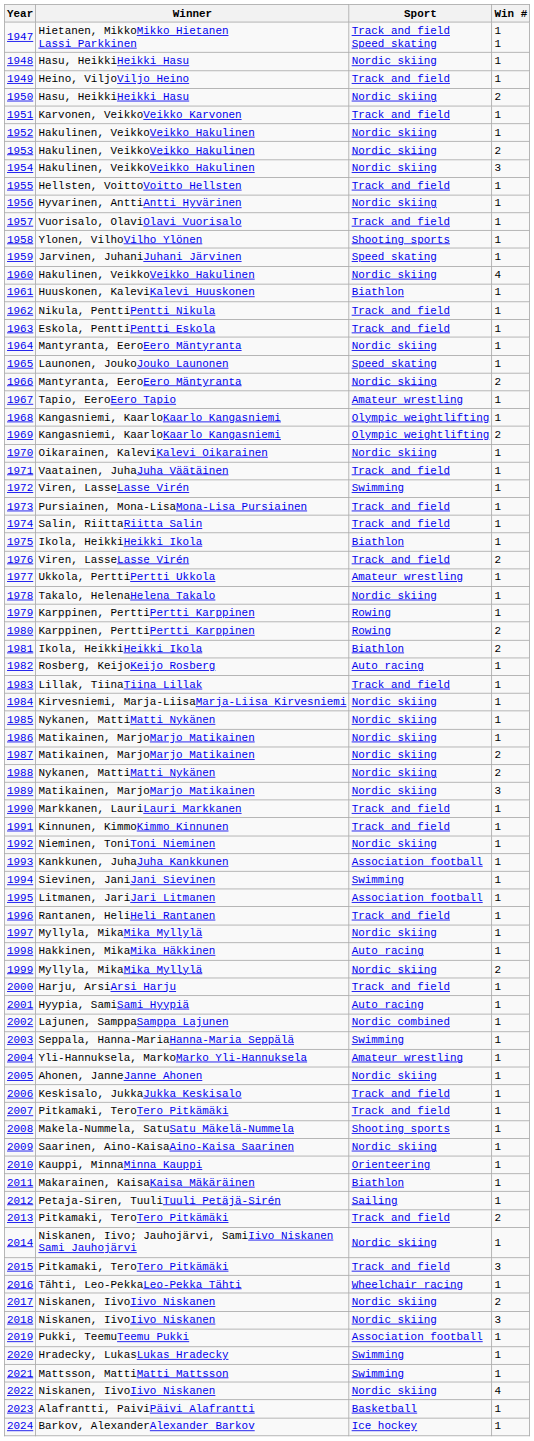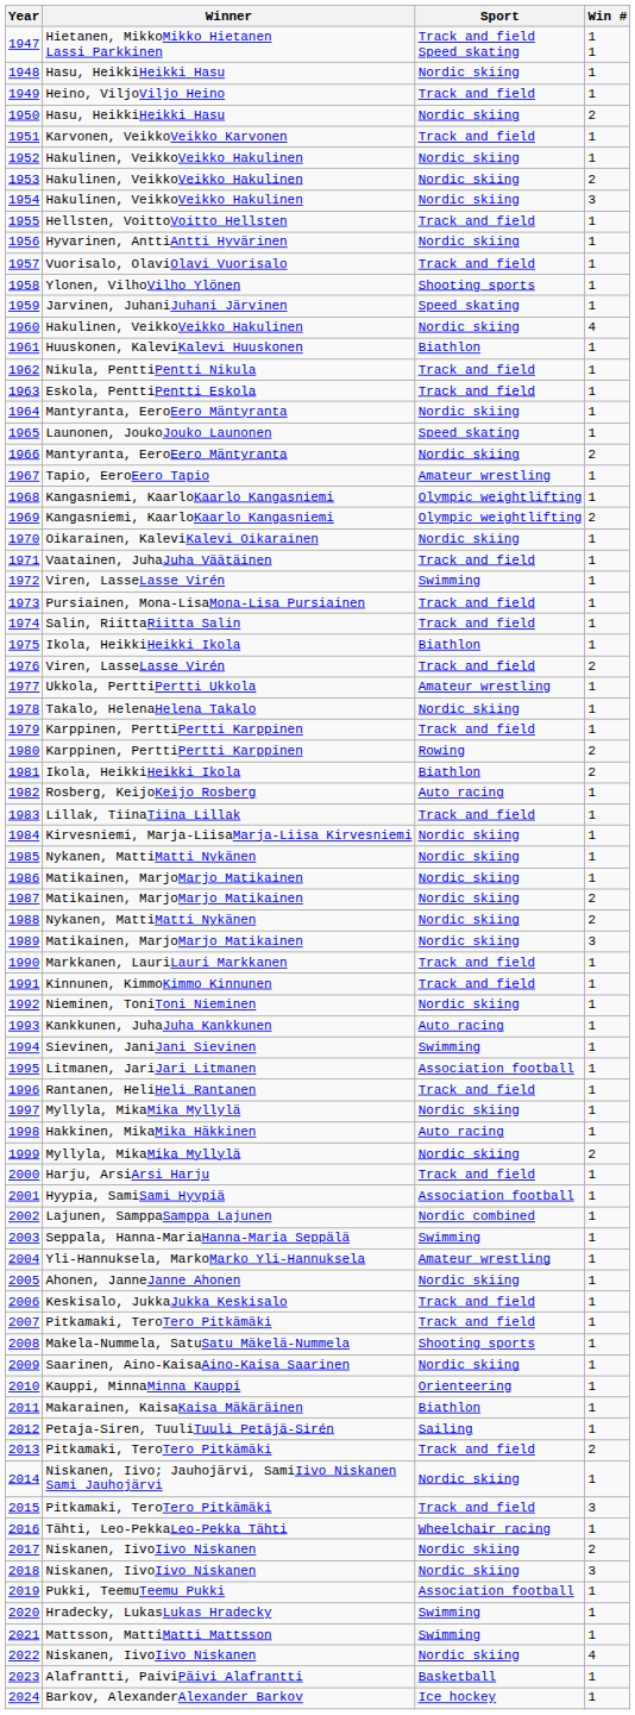 <table class="wikitable sortable">
 <tr>
 <th>Year</th>
 <th>Winner</th>
 <th>Sport</th>
 <th>Win #</th>
 </tr>
 <tr>
 <td><a href='#'>1947</a></td>
 <td><span>Hietanen, Mikko</span><a href='#'>Mikko Hietanen</a><br><a href='#'>Lassi Parkkinen</a></td>
 <td><a href='#'>Track and field</a><br><a href='#'>Speed skating</a></td>
 <td>1<br>1</td>
 </tr>
 <tr>
 <td><a href='#'>1948</a></td>
 <td><span>Hasu, Heikki</span><a href='#'>Heikki Hasu</a></td>
 <td><a href='#'>Nordic skiing</a></td>
 <td>1</td>
 </tr>
 <tr>
 <td><a href='#'>1949</a></td>
 <td><span>Heino, Viljo</span><a href='#'>Viljo Heino</a></td>
 <td><a href='#'>Track and field</a></td>
 <td>1</td>
 </tr>
 <tr>
 <td><a href='#'>1950</a></td>
 <td><span>Hasu, Heikki</span><a href='#'>Heikki Hasu</a></td>
 <td><a href='#'>Nordic skiing</a></td>
 <td>2</td>
 </tr>
 <tr>
 <td><a href='#'>1951</a></td>
 <td><span>Karvonen, Veikko</span><a href='#'>Veikko Karvonen</a></td>
 <td><a href='#'>Track and field</a></td>
 <td>1</td>
 </tr>
 <tr>
 <td><a href='#'>1952</a></td>
 <td><span>Hakulinen, Veikko</span><a href='#'>Veikko Hakulinen</a></td>
 <td><a href='#'>Nordic skiing</a></td>
 <td>1</td>
 </tr>
 <tr>
 <td><a href='#'>1953</a></td>
 <td><span>Hakulinen, Veikko</span><a href='#'>Veikko Hakulinen</a></td>
 <td><a href='#'>Nordic skiing</a></td>
 <td>2</td>
 </tr>
 <tr>
 <td><a href='#'>1954</a></td>
 <td><span>Hakulinen, Veikko</span><a href='#'>Veikko Hakulinen</a></td>
 <td><a href='#'>Nordic skiing</a></td>
 <td>3</td>
 </tr>
 <tr>
 <td><a href='#'>1955</a></td>
 <td><span>Hellsten, Voitto</span><a href='#'>Voitto Hellsten</a></td>
 <td><a href='#'>Track and field</a></td>
 <td>1</td>
 </tr>
 <tr>
 <td><a href='#'>1956</a></td>
 <td><span>Hyvarinen, Antti</span><a href='#'>Antti Hyvärinen</a></td>
 <td><a href='#'>Nordic skiing</a></td>
 <td>1</td>
 </tr>
 <tr>
 <td><a href='#'>1957</a></td>
 <td><span>Vuorisalo, Olavi</span><a href='#'>Olavi Vuorisalo</a></td>
 <td><a href='#'>Track and field</a></td>
 <td>1</td>
 </tr>
 <tr>
 <td><a href='#'>1958</a></td>
 <td><span>Ylonen, Vilho</span><a href='#'>Vilho Ylönen</a></td>
 <td><a href='#'>Shooting sports</a></td>
 <td>1</td>
 </tr>
 <tr>
 <td><a href='#'>1959</a></td>
 <td><span>Jarvinen, Juhani</span><a href='#'>Juhani Järvinen</a></td>
 <td><a href='#'>Speed skating</a></td>
 <td>1</td>
 </tr>
 <tr>
 <td><a href='#'>1960</a></td>
 <td><span>Hakulinen, Veikko</span><a href='#'>Veikko Hakulinen</a></td>
 <td><a href='#'>Nordic skiing</a></td>
 <td>4</td>
 </tr>
 <tr>
 <td><a href='#'>1961</a></td>
 <td><span>Huuskonen, Kalevi</span><a href='#'>Kalevi Huuskonen</a></td>
 <td><a href='#'>Biathlon</a></td>
 <td>1</td>
 </tr>
 <tr>
 <td><a href='#'>1962</a></td>
 <td><span>Nikula, Pentti</span><a href='#'>Pentti Nikula</a></td>
 <td><a href='#'>Track and field</a></td>
 <td>1</td>
 </tr>
 <tr>
 <td><a href='#'>1963</a></td>
 <td><span>Eskola, Pentti</span><a href='#'>Pentti Eskola</a></td>
 <td><a href='#'>Track and field</a></td>
 <td>1</td>
 </tr>
 <tr>
 <td><a href='#'>1964</a></td>
 <td><span>Mantyranta, Eero</span><a href='#'>Eero Mäntyranta</a></td>
 <td><a href='#'>Nordic skiing</a></td>
 <td>1</td>
 </tr>
 <tr>
 <td><a href='#'>1965</a></td>
 <td><span>Launonen, Jouko</span><a href='#'>Jouko Launonen</a></td>
 <td><a href='#'>Speed skating</a></td>
 <td>1</td>
 </tr>
 <tr>
 <td><a href='#'>1966</a></td>
 <td><span>Mantyranta, Eero</span><a href='#'>Eero Mäntyranta</a></td>
 <td><a href='#'>Nordic skiing</a></td>
 <td>2</td>
 </tr>
 <tr>
 <td><a href='#'>1967</a></td>
 <td><span>Tapio, Eero</span><a href='#'>Eero Tapio</a></td>
 <td><a href='#'>Amateur wrestling</a></td>
 <td>1</td>
 </tr>
 <tr>
 <td><a href='#'>1968</a></td>
 <td><span>Kangasniemi, Kaarlo</span><a href='#'>Kaarlo Kangasniemi</a></td>
 <td><a href='#'>Olympic weightlifting</a></td>
 <td>1</td>
 </tr>
 <tr>
 <td><a href='#'>1969</a></td>
 <td><span>Kangasniemi, Kaarlo</span><a href='#'>Kaarlo Kangasniemi</a></td>
 <td><a href='#'>Olympic weightlifting</a></td>
 <td>2</td>
 </tr>
 <tr>
 <td><a href='#'>1970</a></td>
 <td><span>Oikarainen, Kalevi</span><a href='#'>Kalevi Oikarainen</a></td>
 <td><a href='#'>Nordic skiing</a></td>
 <td>1</td>
 </tr>
 <tr>
 <td><a href='#'>1971</a></td>
 <td><span>Vaatainen, Juha</span><a href='#'>Juha Väätäinen</a></td>
 <td><a href='#'>Track and field</a></td>
 <td>1</td>
 </tr>
 <tr>
 <td><a href='#'>1972</a></td>
 <td><span>Viren, Lasse</span><a href='#'>Lasse Virén</a></td>
 <td><a href='#'>Swimming</a></td>
 <td>1</td>
 </tr>
 <tr>
 <td><a href='#'>1973</a></td>
 <td><span>Pursiainen, Mona-Lisa</span><a href='#'>Mona-Lisa Pursiainen</a></td>
 <td><a href='#'>Track and field</a></td>
 <td>1</td>
 </tr>
 <tr>
 <td><a href='#'>1974</a></td>
 <td><span>Salin, Riitta</span><a href='#'>Riitta Salin</a></td>
 <td><a href='#'>Track and field</a></td>
 <td>1</td>
 </tr>
 <tr>
 <td><a href='#'>1975</a></td>
 <td><span>Ikola, Heikki</span><a href='#'>Heikki Ikola</a></td>
 <td><a href='#'>Biathlon</a></td>
 <td>1</td>
 </tr>
 <tr>
 <td><a href='#'>1976</a></td>
 <td><span>Viren, Lasse</span><a href='#'>Lasse Virén</a></td>
 <td><a href='#'>Track and field</a></td>
 <td>2</td>
 </tr>
 <tr>
 <td><a href='#'>1977</a></td>
 <td><span>Ukkola, Pertti</span><a href='#'>Pertti Ukkola</a></td>
 <td><a href='#'>Amateur wrestling</a></td>
 <td>1</td>
 </tr>
 <tr>
 <td><a href='#'>1978</a></td>
 <td><span>Takalo, Helena</span><a href='#'>Helena Takalo</a></td>
 <td><a href='#'>Nordic skiing</a></td>
 <td>1</td>
 </tr>
 <tr>
 <td><a href='#'>1979</a></td>
 <td><span>Karppinen, Pertti</span><a href='#'>Pertti Karppinen</a></td>
-<td><a href='#'>Rowing</a></td>
+<td><a href='#'>Track and field</a></td>
 <td>1</td>
 </tr>
 <tr>
 <td><a href='#'>1980</a></td>
 <td><span>Karppinen, Pertti</span><a href='#'>Pertti Karppinen</a></td>
 <td><a href='#'>Rowing</a></td>
 <td>2</td>
 </tr>
 <tr>
 <td><a href='#'>1981</a></td>
 <td><span>Ikola, Heikki</span><a href='#'>Heikki Ikola</a></td>
 <td><a href='#'>Biathlon</a></td>
 <td>2</td>
 </tr>
 <tr>
 <td><a href='#'>1982</a></td>
 <td><span>Rosberg, Keijo</span><a href='#'>Keijo Rosberg</a></td>
 <td><a href='#'>Auto racing</a></td>
 <td>1</td>
 </tr>
 <tr>
 <td><a href='#'>1983</a></td>
 <td><span>Lillak, Tiina</span><a href='#'>Tiina Lillak</a></td>
 <td><a href='#'>Track and field</a></td>
 <td>1</td>
 </tr>
 <tr>
 <td><a href='#'>1984</a></td>
 <td><span>Kirvesniemi, Marja-Liisa</span><a href='#'>Marja-Liisa Kirvesniemi</a></td>
 <td><a href='#'>Nordic skiing</a></td>
 <td>1</td>
 </tr>
 <tr>
 <td><a href='#'>1985</a></td>
 <td><span>Nykanen, Matti</span><a href='#'>Matti Nykänen</a></td>
 <td><a href='#'>Nordic skiing</a></td>
 <td>1</td>
 </tr>
 <tr>
 <td><a href='#'>1986</a></td>
 <td><span>Matikainen, Marjo</span><a href='#'>Marjo Matikainen</a></td>
 <td><a href='#'>Nordic skiing</a></td>
 <td>1</td>
 </tr>
 <tr>
 <td><a href='#'>1987</a></td>
 <td><span>Matikainen, Marjo</span><a href='#'>Marjo Matikainen</a></td>
 <td><a href='#'>Nordic skiing</a></td>
 <td>2</td>
 </tr>
 <tr>
 <td><a href='#'>1988</a></td>
 <td><span>Nykanen, Matti</span><a href='#'>Matti Nykänen</a></td>
 <td><a href='#'>Nordic skiing</a></td>
 <td>2</td>
 </tr>
 <tr>
 <td><a href='#'>1989</a></td>
 <td><span>Matikainen, Marjo</span><a href='#'>Marjo Matikainen</a></td>
 <td><a href='#'>Nordic skiing</a></td>
 <td>3</td>
 </tr>
 <tr>
 <td><a href='#'>1990</a></td>
 <td><span>Markkanen, Lauri</span><a href='#'>Lauri Markkanen</a></td>
 <td><a href='#'>Track and field</a></td>
 <td>1</td>
 </tr>
 <tr>
 <td><a href='#'>1991</a></td>
 <td><span>Kinnunen, Kimmo</span><a href='#'>Kimmo Kinnunen</a></td>
 <td><a href='#'>Track and field</a></td>
 <td>1</td>
 </tr>
 <tr>
 <td><a href='#'>1992</a></td>
 <td><span>Nieminen, Toni</span><a href='#'>Toni Nieminen</a></td>
 <td><a href='#'>Nordic skiing</a></td>
 <td>1</td>
 </tr>
 <tr>
 <td><a href='#'>1993</a></td>
 <td><span>Kankkunen, Juha</span><a href='#'>Juha Kankkunen</a></td>
-<td><a href='#'>Association football</a></td>
+<td><a href='#'>Auto racing</a></td>
 <td>1</td>
 </tr>
 <tr>
 <td><a href='#'>1994</a></td>
 <td><span>Sievinen, Jani</span><a href='#'>Jani Sievinen</a></td>
 <td><a href='#'>Swimming</a></td>
 <td>1</td>
 </tr>
 <tr>
 <td><a href='#'>1995</a></td>
 <td><span>Litmanen, Jari</span><a href='#'>Jari Litmanen</a></td>
 <td><a href='#'>Association football</a></td>
 <td>1</td>
 </tr>
 <tr>
 <td><a href='#'>1996</a></td>
 <td><span>Rantanen, Heli</span><a href='#'>Heli Rantanen</a></td>
 <td><a href='#'>Track and field</a></td>
 <td>1</td>
 </tr>
 <tr>
 <td><a href='#'>1997</a></td>
 <td><span>Myllyla, Mika</span><a href='#'>Mika Myllylä</a></td>
 <td><a href='#'>Nordic skiing</a></td>
 <td>1</td>
 </tr>
 <tr>
 <td><a href='#'>1998</a></td>
 <td><span>Hakkinen, Mika</span><a href='#'>Mika Häkkinen</a></td>
 <td><a href='#'>Auto racing</a></td>
 <td>1</td>
 </tr>
 <tr>
 <td><a href='#'>1999</a></td>
 <td><span>Myllyla, Mika</span><a href='#'>Mika Myllylä</a></td>
 <td><a href='#'>Nordic skiing</a></td>
 <td>2</td>
 </tr>
 <tr>
 <td><a href='#'>2000</a></td>
 <td><span>Harju, Arsi</span><a href='#'>Arsi Harju</a></td>
 <td><a href='#'>Track and field</a></td>
 <td>1</td>
 </tr>
 <tr>
 <td><a href='#'>2001</a></td>
 <td><span>Hyypia, Sami</span><a href='#'>Sami Hyypiä</a></td>
-<td><a href='#'>Auto racing</a></td>
+<td><a href='#'>Association football</a></td>
 <td>1</td>
 </tr>
 <tr>
 <td><a href='#'>2002</a></td>
 <td><span>Lajunen, Samppa</span><a href='#'>Samppa Lajunen</a></td>
 <td><a href='#'>Nordic combined</a></td>
 <td>1</td>
 </tr>
 <tr>
 <td><a href='#'>2003</a></td>
 <td><span>Seppala, Hanna-Maria</span><a href='#'>Hanna-Maria Seppälä</a></td>
 <td><a href='#'>Swimming</a></td>
 <td>1</td>
 </tr>
 <tr>
 <td><a href='#'>2004</a></td>
 <td><span>Yli-Hannuksela, Marko</span><a href='#'>Marko Yli-Hannuksela</a></td>
 <td><a href='#'>Amateur wrestling</a></td>
 <td>1</td>
 </tr>
 <tr>
 <td><a href='#'>2005</a></td>
 <td><span>Ahonen, Janne</span><a href='#'>Janne Ahonen</a></td>
 <td><a href='#'>Nordic skiing</a></td>
 <td>1</td>
 </tr>
 <tr>
 <td><a href='#'>2006</a></td>
 <td><span>Keskisalo, Jukka</span><a href='#'>Jukka Keskisalo</a></td>
 <td><a href='#'>Track and field</a></td>
 <td>1</td>
 </tr>
 <tr>
 <td><a href='#'>2007</a></td>
 <td><span>Pitkamaki, Tero</span><a href='#'>Tero Pitkämäki</a></td>
 <td><a href='#'>Track and field</a></td>
 <td>1</td>
 </tr>
 <tr>
 <td><a href='#'>2008</a></td>
 <td><span>Makela-Nummela, Satu</span><a href='#'>Satu Mäkelä-Nummela</a></td>
 <td><a href='#'>Shooting sports</a></td>
 <td>1</td>
 </tr>
 <tr>
 <td><a href='#'>2009</a></td>
 <td><span>Saarinen, Aino-Kaisa</span><a href='#'>Aino-Kaisa Saarinen</a></td>
 <td><a href='#'>Nordic skiing</a></td>
 <td>1</td>
 </tr>
 <tr>
 <td><a href='#'>2010</a></td>
 <td><span>Kauppi, Minna</span><a href='#'>Minna Kauppi</a></td>
 <td><a href='#'>Orienteering</a></td>
 <td>1</td>
 </tr>
 <tr>
 <td><a href='#'>2011</a></td>
 <td><span>Makarainen, Kaisa</span><a href='#'>Kaisa Mäkäräinen</a></td>
 <td><a href='#'>Biathlon</a></td>
 <td>1</td>
 </tr>
 <tr>
 <td><a href='#'>2012</a></td>
 <td><span>Petaja-Siren, Tuuli</span><a href='#'>Tuuli Petäjä-Sirén</a></td>
 <td><a href='#'>Sailing</a></td>
 <td>1</td>
 </tr>
 <tr>
 <td><a href='#'>2013</a></td>
 <td><span>Pitkamaki, Tero</span><a href='#'>Tero Pitkämäki</a></td>
 <td><a href='#'>Track and field</a></td>
 <td>2</td>
 </tr>
 <tr>
 <td><a href='#'>2014</a></td>
 <td><span>Niskanen, Iivo; Jauhojärvi, Sami</span><a href='#'>Iivo Niskanen</a><br><a href='#'>Sami Jauhojärvi</a></td>
 <td><a href='#'>Nordic skiing</a></td>
 <td>1</td>
 </tr>
 <tr>
 <td><a href='#'>2015</a></td>
 <td><span>Pitkamaki, Tero</span><a href='#'>Tero Pitkämäki</a></td>
 <td><a href='#'>Track and field</a></td>
 <td>3</td>
 </tr>
 <tr>
 <td><a href='#'>2016</a></td>
 <td><span>Tähti, Leo-Pekka</span><a href='#'>Leo-Pekka Tähti</a></td>
 <td><a href='#'>Wheelchair racing</a></td>
 <td>1</td>
 </tr>
 <tr>
 <td><a href='#'>2017</a></td>
 <td><span>Niskanen, Iivo</span><a href='#'>Iivo Niskanen</a></td>
 <td><a href='#'>Nordic skiing</a></td>
 <td>2</td>
 </tr>
 <tr>
 <td><a href='#'>2018</a></td>
 <td><span>Niskanen, Iivo</span><a href='#'>Iivo Niskanen</a></td>
 <td><a href='#'>Nordic skiing</a></td>
 <td>3</td>
 </tr>
 <tr>
 <td><a href='#'>2019</a></td>
 <td><span>Pukki, Teemu</span><a href='#'>Teemu Pukki</a></td>
 <td><a href='#'>Association football</a></td>
 <td>1</td>
 </tr>
 <tr>
 <td><a href='#'>2020</a></td>
 <td><span>Hradecky, Lukas</span><a href='#'>Lukas Hradecky</a></td>
 <td><a href='#'>Swimming</a></td>
 <td>1</td>
 </tr>
 <tr>
 <td><a href='#'>2021</a></td>
 <td><span>Mattsson, Matti</span><a href='#'>Matti Mattsson</a></td>
 <td><a href='#'>Swimming</a></td>
 <td>1</td>
 </tr>
 <tr>
 <td><a href='#'>2022</a></td>
 <td><span>Niskanen, Iivo</span><a href='#'>Iivo Niskanen</a></td>
 <td><a href='#'>Nordic skiing</a></td>
 <td>4</td>
 </tr>
 <tr>
 <td><a href='#'>2023</a></td>
 <td><span>Alafrantti, Paivi</span><a href='#'>Päivi Alafrantti</a></td>
 <td><a href='#'>Basketball</a></td>
 <td>1</td>
 </tr>
 <tr>
 <td><a href='#'>2024</a></td>
 <td><span>Barkov, Alexander</span><a href='#'>Alexander Barkov</a></td>
 <td><a href='#'>Ice hockey</a></td>
 <td>1</td>
 </tr>
 </table>
